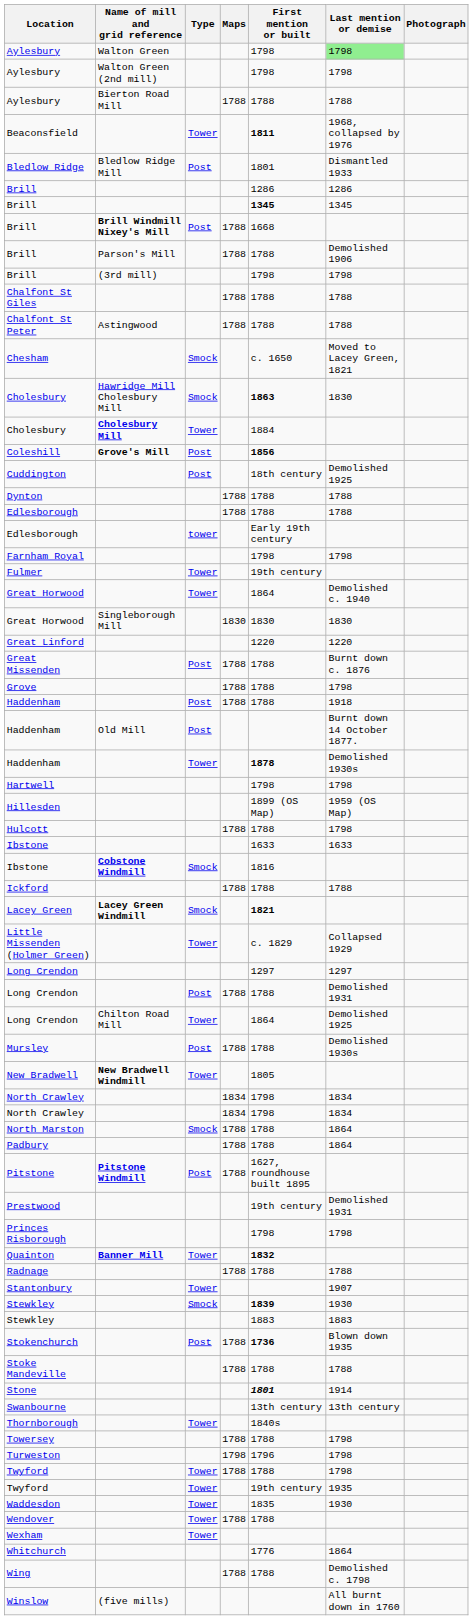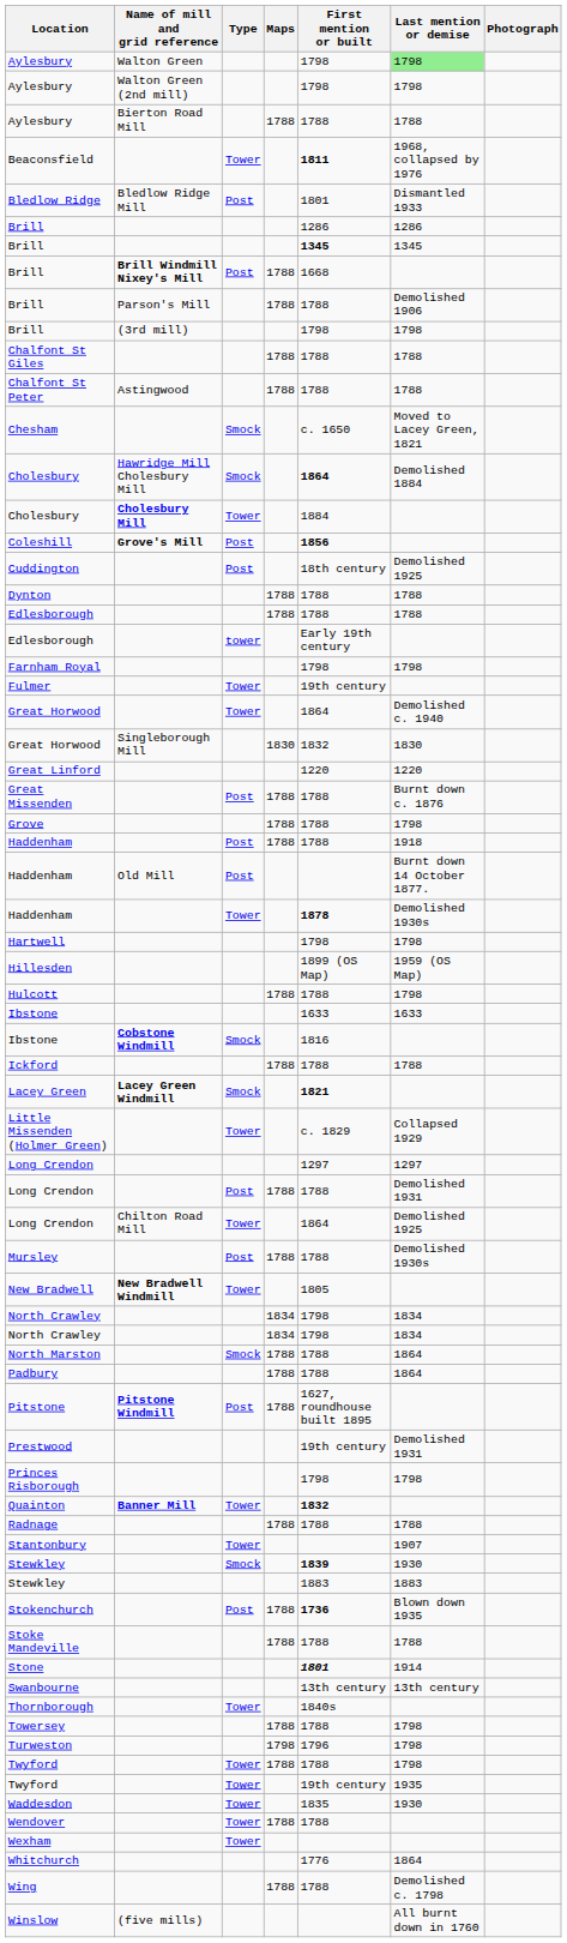 <table class="wikitable">
 <tr>
 <th>Location</th>
 <th>Name of mill and<br>grid reference</th>
 <th>Type</th>
 <th>Maps</th>
 <th>First mention<br>or built</th>
 <th>Last mention<br> or demise</th>
 <th>Photograph</th>
 </tr>
 <tr>
 <td><a href='#'>Aylesbury</a></td>
 <td>Walton Green</td>
 <td></td>
 <td></td>
 <td>1798</td>
 <td style="background: lightgreen;">1798</td>
 <td></td>
 </tr>
 <tr>
 <td>Aylesbury</td>
 <td>Walton Green (2nd mill)</td>
 <td></td>
 <td></td>
 <td>1798</td>
 <td>1798</td>
 <td></td>
 </tr>
 <tr>
 <td>Aylesbury</td>
 <td>Bierton Road Mill</td>
 <td></td>
 <td>1788</td>
 <td>1788</td>
 <td>1788</td>
 <td></td>
 </tr>
 <tr>
 <td>Beaconsfield</td>
 <td></td>
 <td><a href='#'>Tower</a></td>
 <td></td>
 <td><strong>1811</strong></td>
 <td>1968, collapsed by 1976</td>
 <td></td>
 </tr>
 <tr>
 <td><a href='#'>Bledlow Ridge</a></td>
 <td>Bledlow Ridge Mill</td>
 <td><a href='#'>Post</a></td>
 <td></td>
 <td>1801</td>
 <td>Dismantled 1933</td>
 <td></td>
 </tr>
 <tr>
 <td><a href='#'>Brill</a></td>
 <td></td>
 <td></td>
 <td></td>
 <td>1286</td>
 <td>1286</td>
 <td></td>
 </tr>
 <tr>
 <td>Brill</td>
 <td></td>
 <td></td>
 <td></td>
 <td><strong>1345</strong></td>
 <td>1345</td>
 <td></td>
 </tr>
 <tr>
 <td>Brill</td>
 <td><strong>Brill Windmill<br>Nixey's Mill</strong><br></td>
 <td><a href='#'>Post</a></td>
 <td>1788</td>
 <td>1668</td>
 <td></td>
 <td></td>
 </tr>
 <tr>
 <td>Brill</td>
 <td>Parson's Mill</td>
 <td></td>
 <td>1788</td>
 <td>1788</td>
 <td>Demolished 1906</td>
 <td></td>
 </tr>
 <tr>
 <td>Brill</td>
 <td>(3rd mill)</td>
 <td></td>
 <td></td>
 <td>1798</td>
 <td>1798</td>
 <td></td>
 </tr>
 <tr>
 <td><a href='#'>Chalfont St Giles</a></td>
 <td></td>
 <td></td>
 <td>1788</td>
 <td>1788</td>
 <td>1788</td>
 <td></td>
 </tr>
 <tr>
 <td><a href='#'>Chalfont St Peter</a></td>
 <td>Astingwood</td>
 <td></td>
 <td>1788</td>
 <td>1788</td>
 <td>1788</td>
 <td></td>
 </tr>
 <tr>
 <td><a href='#'>Chesham</a></td>
 <td></td>
 <td><a href='#'>Smock</a></td>
 <td></td>
 <td>c. 1650</td>
 <td>Moved to Lacey Green, 1821</td>
 <td></td>
 </tr>
 <tr>
 <td><a href='#'>Cholesbury</a></td>
 <td><a href='#'>Hawridge Mill</a><br>Cholesbury Mill</td>
 <td><a href='#'>Smock</a></td>
 <td></td>
-<td><strong>1863</strong></td>
-<td>1830</td>
+<td><strong>1864</strong></td>
+<td>Demolished 1884</td>
 <td></td>
 </tr>
 <tr>
 <td>Cholesbury</td>
 <td><strong><a href='#'>Cholesbury Mill</a></strong><br></td>
 <td><a href='#'>Tower</a></td>
 <td></td>
 <td>1884</td>
 <td></td>
 <td></td>
 </tr>
 <tr>
 <td><a href='#'>Coleshill</a></td>
 <td><strong>Grove's Mill</strong><br></td>
 <td><a href='#'>Post</a></td>
 <td></td>
 <td><strong>1856</strong></td>
 <td></td>
 <td></td>
 </tr>
 <tr>
 <td><a href='#'>Cuddington</a></td>
 <td></td>
 <td><a href='#'>Post</a></td>
 <td></td>
 <td>18th century</td>
 <td>Demolished 1925</td>
 <td></td>
 </tr>
 <tr>
 <td><a href='#'>Dynton</a></td>
 <td></td>
 <td></td>
 <td>1788</td>
 <td>1788</td>
 <td>1788</td>
 <td></td>
 </tr>
 <tr>
 <td><a href='#'>Edlesborough</a></td>
 <td></td>
 <td></td>
 <td>1788</td>
 <td>1788</td>
 <td>1788</td>
 <td></td>
 </tr>
 <tr>
 <td>Edlesborough</td>
 <td></td>
 <td><a href='#'>tower</a></td>
 <td></td>
 <td>Early 19th century</td>
 <td></td>
 <td></td>
 </tr>
 <tr>
 <td><a href='#'>Farnham Royal</a></td>
 <td></td>
 <td></td>
 <td></td>
 <td>1798</td>
 <td>1798</td>
 <td></td>
 </tr>
 <tr>
 <td><a href='#'>Fulmer</a></td>
 <td></td>
 <td><a href='#'>Tower</a></td>
 <td></td>
 <td>19th century</td>
 <td></td>
 <td></td>
 </tr>
 <tr>
 <td><a href='#'>Great Horwood</a></td>
 <td></td>
 <td><a href='#'>Tower</a></td>
 <td></td>
 <td>1864</td>
 <td>Demolished c. 1940</td>
 <td></td>
 </tr>
 <tr>
 <td>Great Horwood</td>
 <td>Singleborough Mill</td>
 <td></td>
 <td>1830</td>
-<td>1830</td>
+<td>1832</td>
 <td>1830</td>
 <td></td>
 </tr>
 <tr>
 <td><a href='#'>Great Linford</a></td>
 <td></td>
 <td></td>
 <td></td>
 <td>1220</td>
 <td>1220</td>
 <td></td>
 </tr>
 <tr>
 <td><a href='#'>Great Missenden</a></td>
 <td></td>
 <td><a href='#'>Post</a></td>
 <td>1788</td>
 <td>1788</td>
 <td>Burnt down c. 1876</td>
 <td></td>
 </tr>
 <tr>
 <td><a href='#'>Grove</a></td>
 <td></td>
 <td></td>
 <td>1788</td>
 <td>1788</td>
 <td>1798</td>
 <td></td>
 </tr>
 <tr>
 <td><a href='#'>Haddenham</a></td>
 <td></td>
 <td><a href='#'>Post</a></td>
 <td>1788</td>
 <td>1788</td>
 <td>1918</td>
 <td></td>
 </tr>
 <tr>
 <td>Haddenham</td>
 <td>Old Mill</td>
 <td><a href='#'>Post</a></td>
 <td></td>
 <td></td>
 <td>Burnt down 14 October 1877.</td>
 <td></td>
 </tr>
 <tr>
 <td>Haddenham</td>
 <td></td>
 <td><a href='#'>Tower</a></td>
 <td></td>
 <td><strong>1878</strong></td>
 <td>Demolished 1930s</td>
 <td></td>
 </tr>
 <tr>
 <td><a href='#'>Hartwell</a></td>
 <td></td>
 <td></td>
 <td></td>
 <td>1798</td>
 <td>1798</td>
 <td></td>
 </tr>
 <tr>
 <td><a href='#'>Hillesden</a></td>
 <td></td>
 <td></td>
 <td></td>
 <td>1899 (OS Map)</td>
 <td>1959 (OS Map)</td>
 <td></td>
 </tr>
 <tr>
 <td><a href='#'>Hulcott</a></td>
 <td></td>
 <td></td>
 <td>1788</td>
 <td>1788</td>
 <td>1798</td>
 <td></td>
 </tr>
 <tr>
 <td><a href='#'>Ibstone</a></td>
 <td></td>
 <td></td>
 <td></td>
 <td>1633</td>
 <td>1633</td>
 <td></td>
 </tr>
 <tr>
 <td>Ibstone</td>
 <td><strong><a href='#'>Cobstone Windmill</a></strong><br></td>
 <td><a href='#'>Smock</a></td>
 <td></td>
 <td>1816</td>
 <td></td>
 <td></td>
 </tr>
 <tr>
 <td><a href='#'>Ickford</a></td>
 <td></td>
 <td></td>
 <td>1788</td>
 <td>1788</td>
 <td>1788</td>
 <td></td>
 </tr>
 <tr>
 <td><a href='#'>Lacey Green</a></td>
 <td><strong>Lacey Green Windmill</strong><br></td>
 <td><a href='#'>Smock</a></td>
 <td></td>
 <td><strong>1821</strong></td>
 <td></td>
 <td></td>
 </tr>
 <tr>
 <td><a href='#'>Little Missenden</a> (<a href='#'>Holmer Green</a>)</td>
 <td></td>
 <td><a href='#'>Tower</a></td>
 <td></td>
 <td>c. 1829</td>
 <td>Collapsed 1929</td>
 <td></td>
 </tr>
 <tr>
 <td><a href='#'>Long Crendon</a></td>
 <td></td>
 <td></td>
 <td></td>
 <td>1297</td>
 <td>1297</td>
 <td></td>
 </tr>
 <tr>
 <td>Long Crendon</td>
 <td></td>
 <td><a href='#'>Post</a></td>
 <td>1788</td>
 <td>1788</td>
 <td>Demolished 1931</td>
 <td></td>
 </tr>
 <tr>
 <td>Long Crendon</td>
 <td>Chilton Road Mill</td>
 <td><a href='#'>Tower</a></td>
 <td></td>
 <td>1864</td>
 <td>Demolished 1925</td>
 <td></td>
 </tr>
 <tr>
 <td><a href='#'>Mursley</a></td>
 <td></td>
 <td><a href='#'>Post</a></td>
 <td>1788</td>
 <td>1788</td>
 <td>Demolished 1930s</td>
 <td></td>
 </tr>
 <tr>
 <td><a href='#'>New Bradwell</a></td>
 <td><strong>New Bradwell Windmill</strong><br></td>
 <td><a href='#'>Tower</a></td>
 <td></td>
 <td>1805</td>
 <td></td>
 <td></td>
 </tr>
 <tr>
 <td><a href='#'>North Crawley</a></td>
 <td></td>
 <td></td>
 <td>1834</td>
 <td>1798</td>
 <td>1834</td>
 <td></td>
 </tr>
 <tr>
 <td>North Crawley</td>
 <td></td>
 <td></td>
 <td>1834</td>
 <td>1798</td>
 <td>1834</td>
 <td></td>
 </tr>
 <tr>
 <td><a href='#'>North Marston</a></td>
 <td></td>
 <td><a href='#'>Smock</a></td>
 <td>1788</td>
 <td>1788</td>
 <td>1864<br></td>
 <td></td>
 </tr>
 <tr>
 <td><a href='#'>Padbury</a></td>
 <td></td>
 <td></td>
 <td>1788</td>
 <td>1788</td>
 <td>1864</td>
 <td></td>
 </tr>
 <tr>
 <td><a href='#'>Pitstone</a></td>
 <td><strong><a href='#'>Pitstone Windmill</a></strong><br></td>
 <td><a href='#'>Post</a></td>
 <td>1788</td>
 <td>1627, roundhouse built 1895</td>
 <td></td>
 <td></td>
 </tr>
 <tr>
 <td><a href='#'>Prestwood</a></td>
 <td></td>
 <td></td>
 <td></td>
 <td>19th century</td>
 <td>Demolished 1931</td>
 <td></td>
 </tr>
 <tr>
 <td><a href='#'>Princes Risborough</a></td>
 <td></td>
 <td></td>
 <td></td>
 <td>1798</td>
 <td>1798</td>
 <td></td>
 </tr>
 <tr>
 <td><a href='#'>Quainton</a></td>
 <td><strong><a href='#'>Banner Mill</a></strong><br></td>
 <td><a href='#'>Tower</a></td>
 <td></td>
 <td><strong>1832</strong></td>
 <td></td>
 <td></td>
 </tr>
 <tr>
 <td><a href='#'>Radnage</a></td>
 <td></td>
 <td></td>
 <td>1788</td>
 <td>1788</td>
 <td>1788</td>
 <td></td>
 </tr>
 <tr>
 <td><a href='#'>Stantonbury</a></td>
 <td></td>
 <td><a href='#'>Tower</a></td>
 <td></td>
 <td></td>
 <td>1907</td>
 <td></td>
 </tr>
 <tr>
 <td><a href='#'>Stewkley</a></td>
 <td></td>
 <td><a href='#'>Smock</a></td>
 <td></td>
 <td><strong>1839</strong></td>
 <td>1930</td>
 <td></td>
 </tr>
 <tr>
 <td>Stewkley</td>
 <td></td>
 <td></td>
 <td></td>
 <td>1883</td>
 <td>1883</td>
 <td></td>
 </tr>
 <tr>
 <td><a href='#'>Stokenchurch</a></td>
 <td></td>
 <td><a href='#'>Post</a></td>
 <td>1788</td>
 <td><strong>1736</strong></td>
 <td>Blown down 1935</td>
 <td></td>
 </tr>
 <tr>
 <td><a href='#'>Stoke Mandeville</a></td>
 <td></td>
 <td></td>
 <td>1788</td>
 <td>1788</td>
 <td>1788</td>
 <td></td>
 </tr>
 <tr>
 <td><a href='#'>Stone</a></td>
 <td></td>
 <td></td>
 <td></td>
 <td><strong><em>1801</em></strong></td>
 <td>1914</td>
 <td></td>
 </tr>
 <tr>
 <td><a href='#'>Swanbourne</a></td>
 <td></td>
 <td></td>
 <td></td>
 <td>13th century</td>
 <td>13th century</td>
 <td></td>
 </tr>
 <tr>
 <td><a href='#'>Thornborough</a></td>
 <td></td>
 <td><a href='#'>Tower</a></td>
 <td></td>
 <td>1840s</td>
 <td></td>
 <td></td>
 </tr>
 <tr>
 <td><a href='#'>Towersey</a></td>
 <td></td>
 <td></td>
 <td>1788</td>
 <td>1788</td>
 <td>1798</td>
 <td></td>
 </tr>
 <tr>
 <td><a href='#'>Turweston</a></td>
 <td></td>
 <td></td>
 <td>1798</td>
 <td>1796</td>
 <td>1798</td>
 <td></td>
 </tr>
 <tr>
 <td><a href='#'>Twyford</a></td>
 <td></td>
 <td><a href='#'>Tower</a></td>
 <td>1788</td>
 <td>1788</td>
 <td>1798</td>
 <td></td>
 </tr>
 <tr>
 <td>Twyford</td>
 <td></td>
 <td><a href='#'>Tower</a></td>
 <td></td>
 <td>19th century</td>
 <td>1935</td>
 <td></td>
 </tr>
 <tr>
 <td><a href='#'>Waddesdon</a></td>
 <td></td>
 <td><a href='#'>Tower</a></td>
 <td></td>
 <td>1835</td>
 <td>1930</td>
 <td></td>
 </tr>
 <tr>
 <td><a href='#'>Wendover</a></td>
 <td><br></td>
 <td><a href='#'>Tower</a></td>
 <td>1788</td>
 <td>1788</td>
 <td></td>
 <td></td>
 </tr>
 <tr>
 <td><a href='#'>Wexham</a></td>
 <td></td>
 <td><a href='#'>Tower</a></td>
 <td></td>
 <td></td>
 <td></td>
 <td></td>
 </tr>
 <tr>
 <td><a href='#'>Whitchurch</a></td>
 <td></td>
 <td></td>
 <td></td>
 <td>1776</td>
 <td>1864</td>
 <td></td>
 </tr>
 <tr>
 <td><a href='#'>Wing</a></td>
 <td></td>
 <td></td>
 <td>1788</td>
 <td>1788</td>
 <td>Demolished c. 1798</td>
 <td></td>
 </tr>
 <tr>
 <td><a href='#'>Winslow</a></td>
 <td>(five mills)</td>
 <td></td>
 <td></td>
 <td></td>
 <td>All burnt down in 1760</td>
 <td></td>
 </tr>
 </table>
